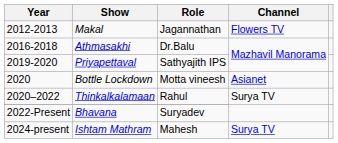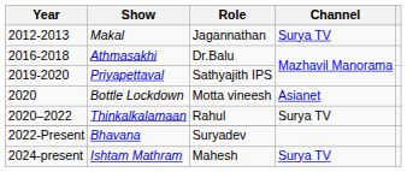 <table class="wikitable">
 <tr>
 <th>Year</th>
 <th>Show</th>
 <th>Role</th>
 <th>Channel</th>
 <th></th>
 </tr>
 <tr>
 <td>2012-2013</td>
 <td><em>Makal</em></td>
 <td>Jagannathan</td>
-<td><a href='#'>Flowers TV</a></td>
+<td><a href='#'>Surya TV</a></td>
 <td></td>
 </tr>
 <tr>
 <td>2016-2018</td>
 <td><em><a href='#'>Athmasakhi</a></em></td>
 <td>Dr.Balu</td>
 <td rowspan="2"><a href='#'>Mazhavil Manorama</a></td>
 <td></td>
 </tr>
 <tr>
 <td>2019-2020</td>
 <td><em><a href='#'>Priyapettaval</a></em></td>
 <td>Sathyajith IPS</td>
 <td></td>
 </tr>
 <tr>
 <td>2020</td>
 <td><em>Bottle Lockdown</em></td>
 <td>Motta vineesh</td>
 <td><a href='#'>Asianet</a></td>
 <td></td>
 </tr>
 <tr>
 <td>2020–2022</td>
 <td><em><a href='#'>Thinkalkalamaan</a></em></td>
 <td>Rahul</td>
 <td rowspan="2">Surya TV</td>
 <td></td>
 </tr>
 <tr>
 </tr>
 <tr>
 <td>2022-Present</td>
 <td><em><a href='#'>Bhavana</a></em></td>
 <td>Suryadev</td>
 <td></td>
 </tr>
 <tr>
 <td>2024-present</td>
 <td><em><a href='#'>Ishtam Mathram</a></em></td>
 <td>Mahesh</td>
 <td><a href='#'>Surya TV</a></td>
 <td></td>
 </tr>
 </table>
